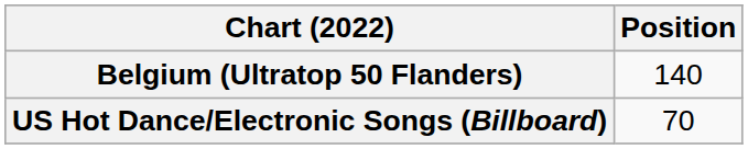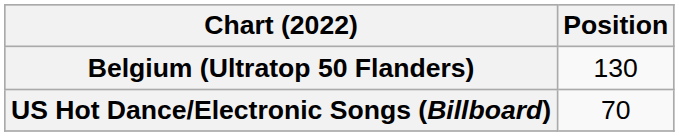 <table class="wikitable sortable plainrowheaders" style="text-align:center">
 <tr>
 <th scope="col">Chart (2022)</th>
 <th scope="col">Position</th>
 </tr>
 <tr>
 <th scope="row">Belgium (Ultratop 50 Flanders)</th>
-<td>140</td>
+<td>130</td>
 </tr>
 <tr>
 <th scope="row">US Hot Dance/Electronic Songs (<em>Billboard</em>)</th>
 <td>70</td>
 </tr>
 </table>
